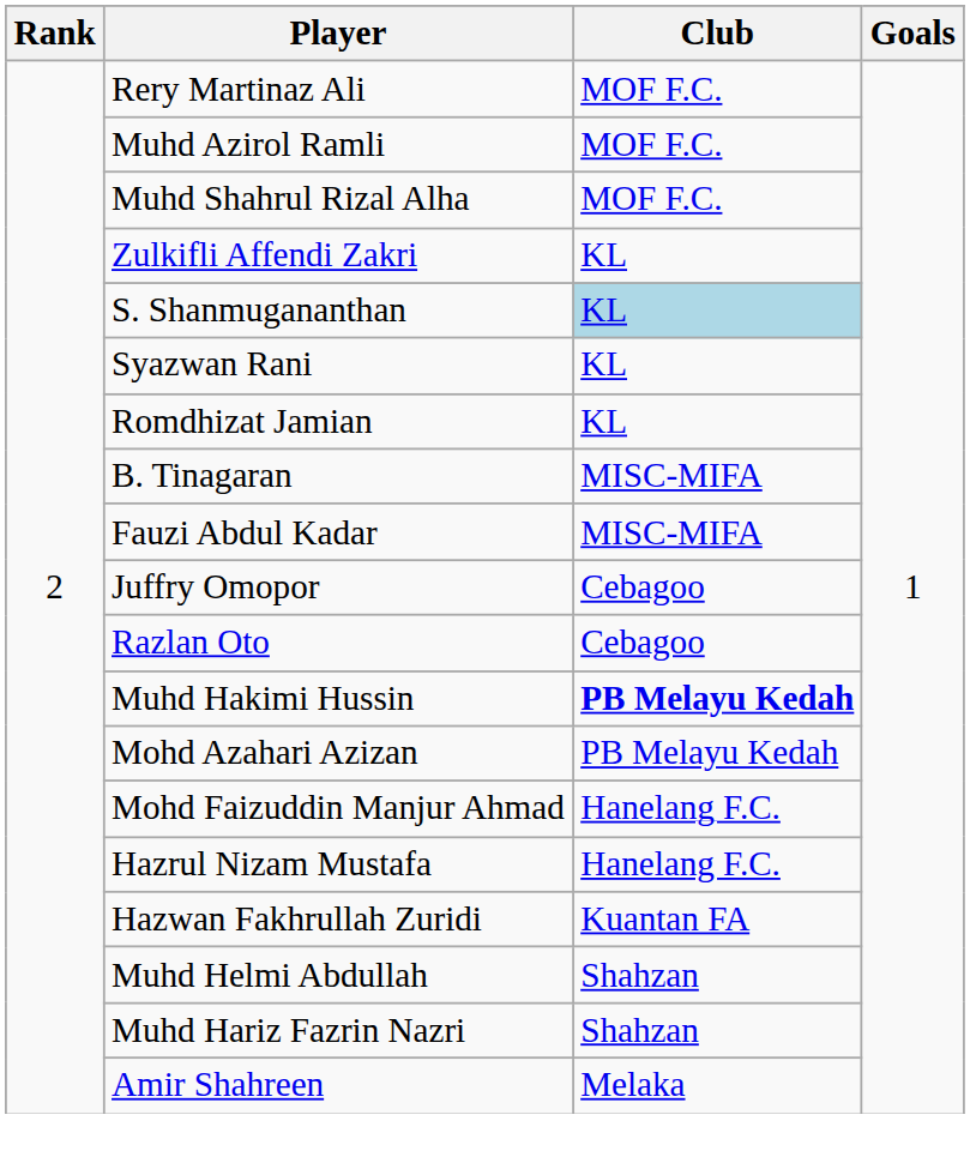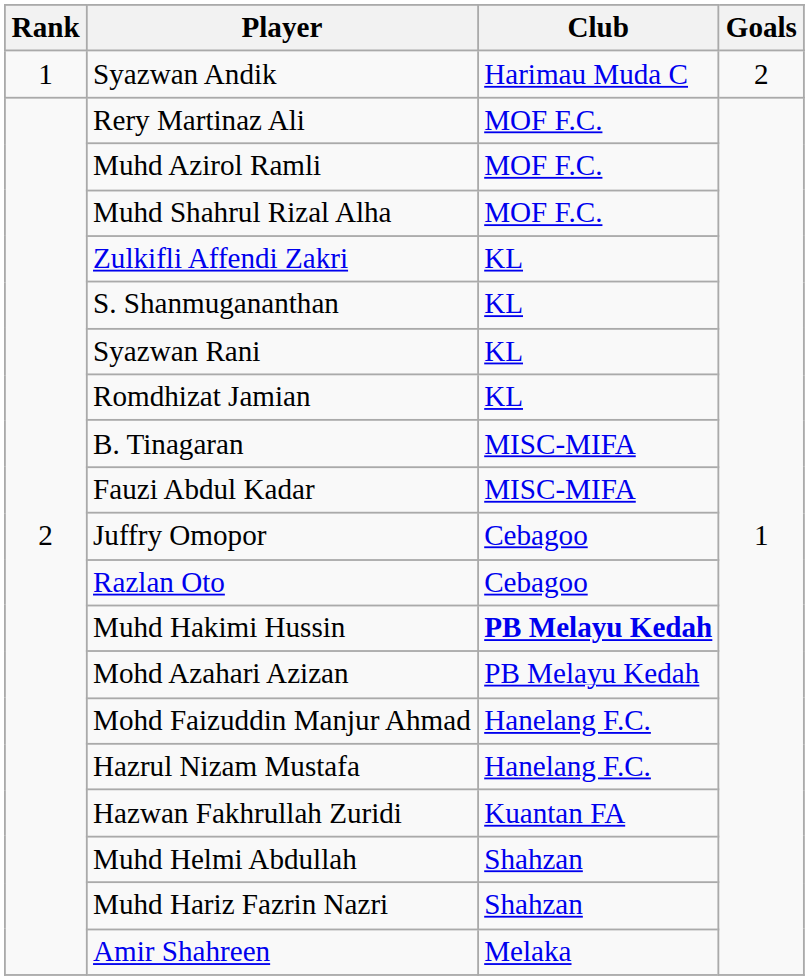 <table class="wikitable" style="text-align:center">
 <tr>
 <th>Rank</th>
 <th>Player</th>
 <th>Club</th>
 <th>Goals</th>
+</tr>
+<tr>
+<td rowspan=1>1</td>
+<td align=left>Syazwan Andik</td>
+<td align=left><a href='#'>Harimau Muda C</a></td>
+<td rowspan=1>2</td>
 </tr>
 <tr>
 <td rowspan=19>2</td>
 <td align=left>Rery Martinaz Ali</td>
 <td align=left><a href='#'>MOF F.C.</a></td>
 <td rowspan=19>1</td>
 </tr>
 <tr>
 <td align=left>Muhd Azirol Ramli</td>
 <td align=left><a href='#'>MOF F.C.</a></td>
 </tr>
 <tr>
 <td align=left>Muhd Shahrul Rizal Alha</td>
 <td align=left><a href='#'>MOF F.C.</a></td>
 </tr>
 <tr>
 <td align=left><a href='#'>Zulkifli Affendi Zakri</a></td>
 <td align=left><a href='#'>KL</a></td>
 </tr>
 <tr>
 <td align=left>S. Shanmugananthan</td>
-<td align=left style="background: lightblue;"><a href='#'>KL</a></td>
+<td align=left><a href='#'>KL</a></td>
 </tr>
 <tr>
 <td align=left>Syazwan Rani</td>
 <td align=left><a href='#'>KL</a></td>
 </tr>
 <tr>
 <td align=left>Romdhizat Jamian</td>
 <td align=left><a href='#'>KL</a></td>
 </tr>
 <tr>
 <td align=left>B. Tinagaran</td>
 <td align=left><a href='#'>MISC-MIFA</a></td>
 </tr>
 <tr>
 <td align=left>Fauzi Abdul Kadar</td>
 <td align=left><a href='#'>MISC-MIFA</a></td>
 </tr>
 <tr>
 <td align=left>Juffry Omopor</td>
 <td align=left><a href='#'>Cebagoo</a></td>
 </tr>
 <tr>
 <td align=left><a href='#'>Razlan Oto</a></td>
 <td align=left><a href='#'>Cebagoo</a></td>
 </tr>
 <tr>
 <td align=left>Muhd Hakimi Hussin</td>
 <td align=left><strong><a href='#'>PB Melayu Kedah</a></strong></td>
 </tr>
 <tr>
 <td align=left>Mohd Azahari Azizan</td>
 <td align=left><a href='#'>PB Melayu Kedah</a></td>
 </tr>
 <tr>
 <td align=left>Mohd Faizuddin Manjur Ahmad</td>
 <td align=left><a href='#'>Hanelang F.C.</a></td>
 </tr>
 <tr>
 <td align=left>Hazrul Nizam Mustafa</td>
 <td align=left><a href='#'>Hanelang F.C.</a></td>
 </tr>
 <tr>
 <td align=left>Hazwan Fakhrullah Zuridi</td>
 <td align=left><a href='#'>Kuantan FA</a></td>
 </tr>
 <tr>
 <td align=left>Muhd Helmi Abdullah</td>
 <td align=left><a href='#'>Shahzan</a></td>
 </tr>
 <tr>
 <td align=left>Muhd Hariz Fazrin Nazri</td>
 <td align=left><a href='#'>Shahzan</a></td>
 </tr>
 <tr>
 <td align=left><a href='#'>Amir Shahreen</a></td>
 <td align=left><a href='#'>Melaka</a></td>
 </tr>
 </table>
